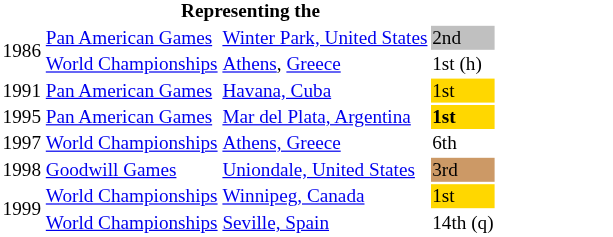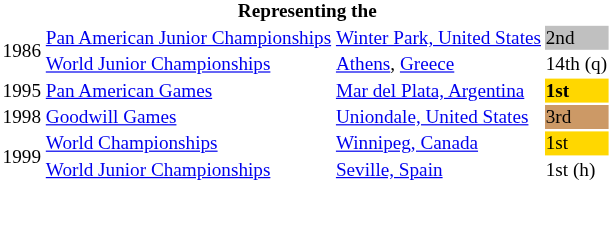 <table>
 <tr>
 <th colspan="5">Representing the </th>
 </tr>
 <tr>
 <td rowspan=2>1986</td>
-<td><a href='#'>Pan American Games</a></td>
+<td><a href='#'>Pan American Junior Championships</a></td>
 <td><a href='#'>Winter Park, United States</a></td>
 <td bgcolor="silver">2nd</td>
 <td></td>
 </tr>
 <tr>
-<td><a href='#'>World Championships</a></td>
+<td><a href='#'>World Junior Championships</a></td>
 <td><a href='#'>Athens</a>, <a href='#'>Greece</a></td>
-<td>1st (h) </td>
-<td><a href='#'></a></td>
-</tr>
-<tr>
-<td>1991</td>
-<td><a href='#'>Pan American Games</a></td>
-<td><a href='#'>Havana, Cuba</a></td>
-<td bgcolor="gold">1st</td>
+<td>14th (q)</td>
 <td><a href='#'></a></td>
 </tr>
 <tr>
 <td>1995</td>
 <td><a href='#'>Pan American Games</a></td>
 <td><a href='#'>Mar del Plata, Argentina</a></td>
 <td bgcolor="gold"><strong>1st</strong></td>
-<td><a href='#'></a></td>
-</tr>
-<tr>
-<td>1997</td>
-<td><a href='#'>World Championships</a></td>
-<td><a href='#'>Athens, Greece</a></td>
-<td>6th</td>
 <td><a href='#'></a></td>
 </tr>
 <tr>
 <td>1998</td>
 <td><a href='#'>Goodwill Games</a></td>
 <td><a href='#'>Uniondale, United States</a></td>
 <td bgcolor=cc9966>3rd</td>
 <td><a href='#'></a></td>
 </tr>
 <tr>
 <td rowspan=2>1999</td>
 <td><a href='#'>World Championships</a></td>
 <td><a href='#'>Winnipeg, Canada</a></td>
 <td bgcolor="gold">1st</td>
 <td><a href='#'></a></td>
 </tr>
 <tr>
-<td><a href='#'>World Championships</a></td>
+<td><a href='#'>World Junior Championships</a></td>
 <td><a href='#'>Seville, Spain</a></td>
-<td>14th (q)</td>
+<td>1st (h) </td>
 <td><a href='#'></a></td>
 </tr>
 </table>
